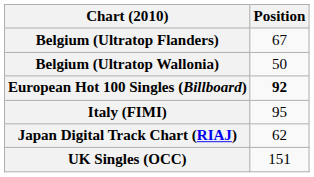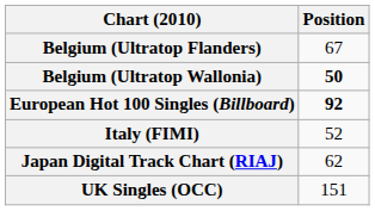 <table class="wikitable sortable plainrowheaders" style="text-align:center">
 <tr>
 <th scope="col">Chart (2010)</th>
 <th scope="col">Position</th>
 </tr>
 <tr>
 <th scope="row">Belgium (Ultratop Flanders)</th>
 <td>67</td>
 </tr>
 <tr>
 <th scope="row">Belgium (Ultratop Wallonia)</th>
-<td>50</td>
+<td><strong>50</strong></td>
 </tr>
 <tr>
 <th scope="row">European Hot 100 Singles (<em>Billboard</em>)</th>
 <td><strong>92</strong></td>
 </tr>
 <tr>
 <th scope="row">Italy (FIMI)</th>
-<td>95</td>
+<td>52</td>
 </tr>
 <tr>
 <th scope="row">Japan Digital Track Chart (<a href='#'>RIAJ</a>)</th>
 <td>62</td>
 </tr>
 <tr>
 <th scope="row">UK Singles (OCC)</th>
 <td>151</td>
 </tr>
 </table>
